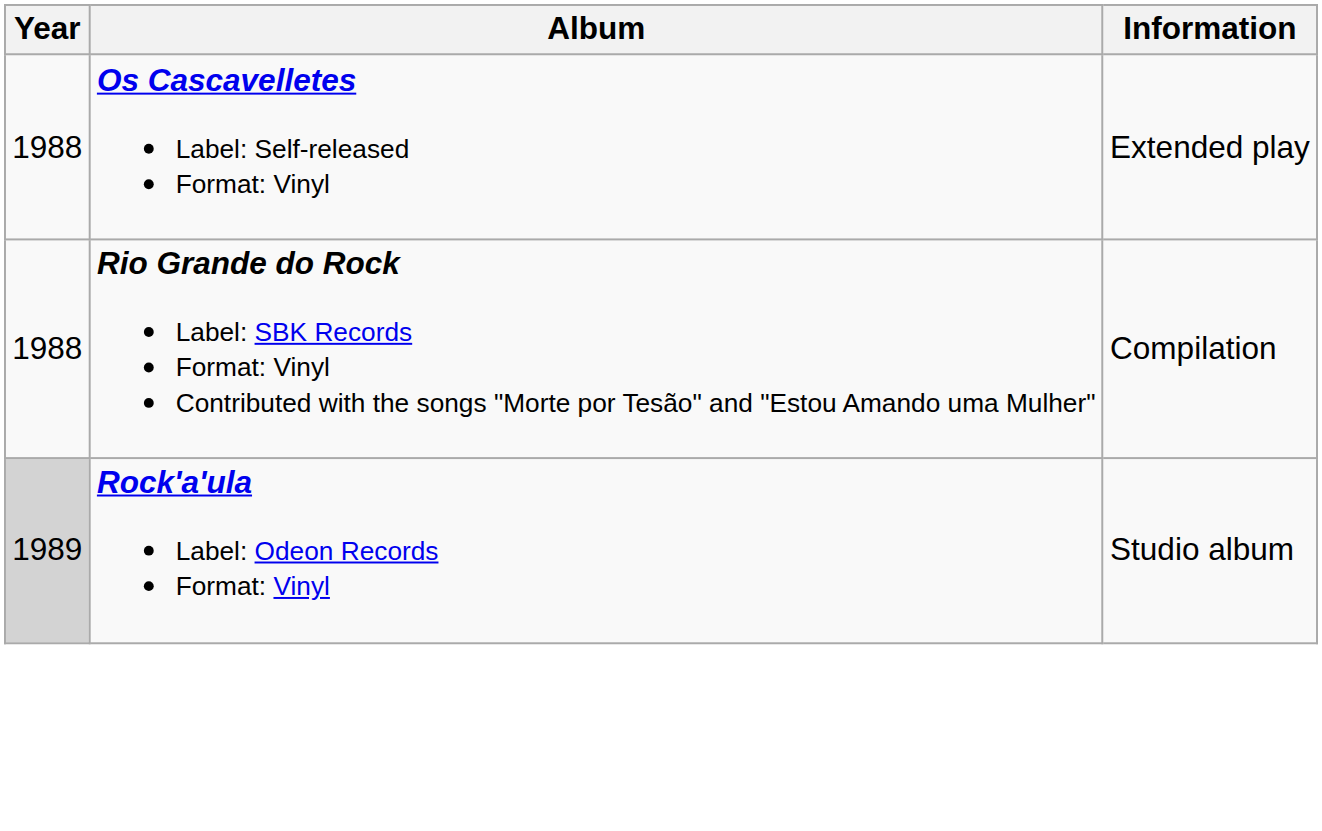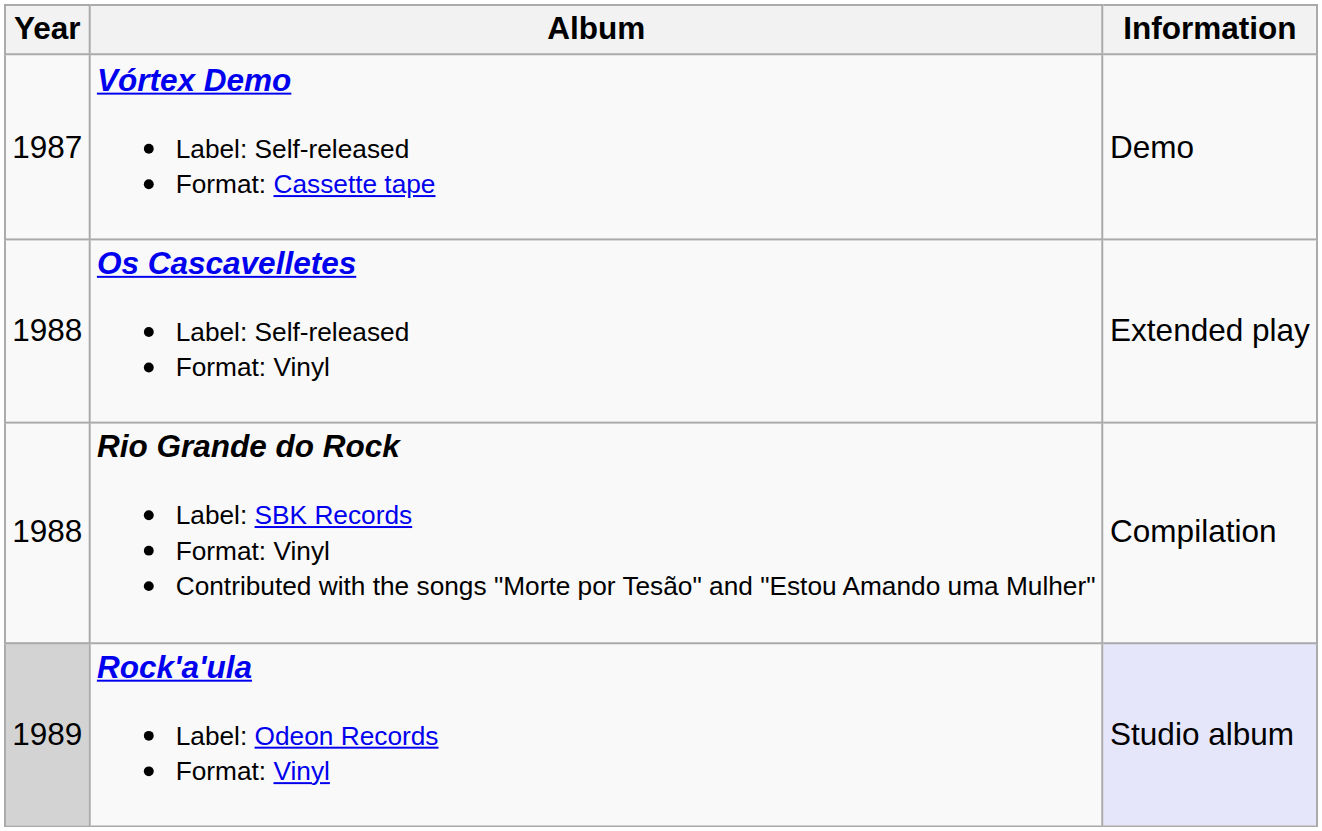 <table class="wikitable">
 <tr>
 <th>Year</th>
 <th>Album</th>
 <th>Information</th>
+</tr>
+<tr>
+<td>1987</td>
+<td><strong><em><a href='#'>Vórtex Demo</a></em></strong><br><ul><li><small>Label: Self-released</small></li><li><small>Format: <a href='#'>Cassette tape</a></small></li></ul></td>
+<td>Demo</td>
 </tr>
 <tr>
 <td>1988</td>
 <td><strong><em><a href='#'>Os Cascavelletes</a></em></strong><br><ul><li><small>Label: Self-released</small></li><li><small>Format: Vinyl</small></li></ul></td>
 <td>Extended play</td>
 </tr>
 <tr>
 <td>1988</td>
 <td><strong><em>Rio Grande do Rock</em></strong><br><ul><li><small>Label: <a href='#'>SBK Records</a></small></li><li><small>Format: Vinyl</small></li><li><small>Contributed with the songs "Morte por Tesão" and "Estou Amando uma Mulher"</small></li></ul></td>
 <td>Compilation</td>
 </tr>
 <tr>
 <td style="background: lightgrey;">1989</td>
 <td><strong><em><a href='#'>Rock'a'ula</a></em></strong><br><ul><li><small>Label: <a href='#'>Odeon Records</a></small></li><li><small>Format: <a href='#'>Vinyl</a></small></li></ul></td>
-<td>Studio album</td>
+<td style="background: lavender;">Studio album</td>
 </tr>
 </table>
